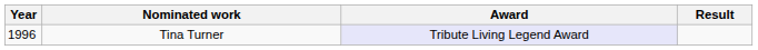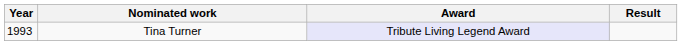 <table class="wikitable" style="width:75%;">
 <tr>
 <th width=5%>Year</th>
 <th style="width:40%;">Nominated work</th>
 <th style="width:45%;">Award </th>
 <th style="width:10%;">Result</th>
 </tr>
 <tr>
-<td>1996</td>
+<td>1993</td>
 <td style="text-align:center;">Tina Turner</td>
 <td style="background: lavender; text-align:center;">Tribute Living Legend Award</td>
 <td></td>
 </tr>
 </table>
